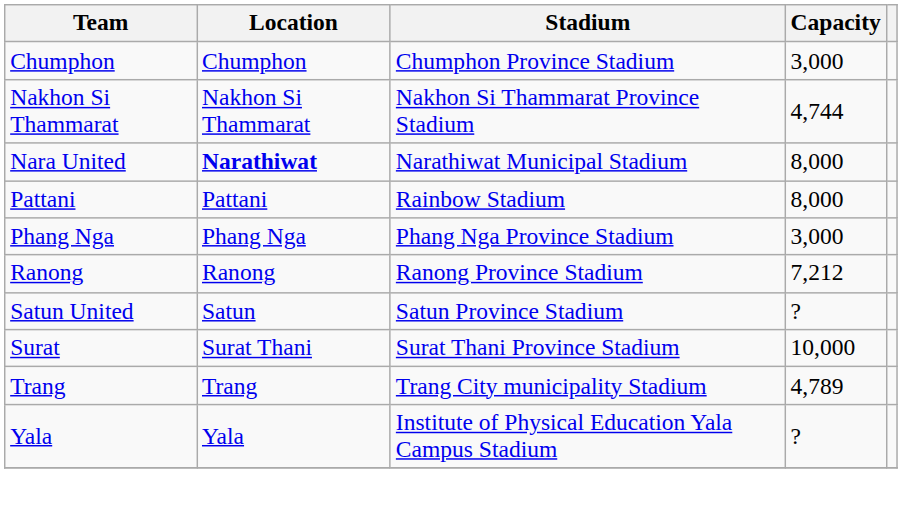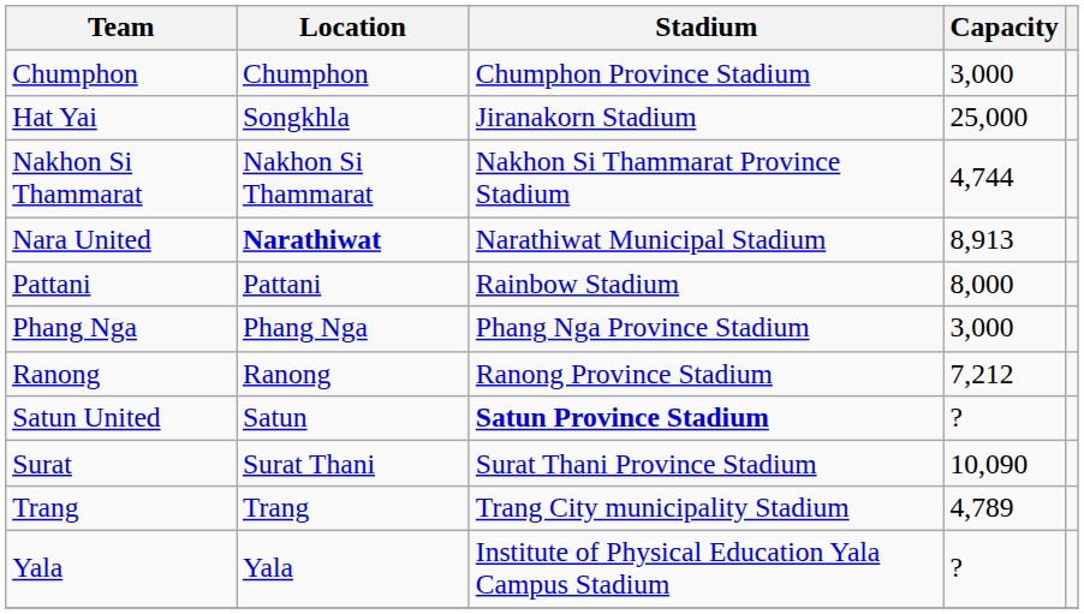 <table class="wikitable sortable">
 <tr>
 <th>Team</th>
 <th>Location</th>
 <th>Stadium</th>
 <th>Capacity</th>
 <th class="unsortable"></th>
 </tr>
 <tr>
 <td><a href='#'>Chumphon</a></td>
 <td><a href='#'>Chumphon</a></td>
 <td><a href='#'>Chumphon Province Stadium</a></td>
 <td>3,000</td>
 <td></td>
 </tr>
 <tr>
+<td><a href='#'>Hat Yai</a></td>
+<td><a href='#'>Songkhla</a></td>
+<td><a href='#'>Jiranakorn Stadium</a></td>
+<td>25,000</td>
+<td></td>
+</tr>
+<tr>
 <td><a href='#'>Nakhon Si Thammarat</a></td>
 <td><a href='#'>Nakhon Si Thammarat</a></td>
 <td><a href='#'>Nakhon Si Thammarat Province Stadium</a></td>
 <td>4,744</td>
 <td></td>
 </tr>
 <tr>
 <td><a href='#'>Nara United</a></td>
 <td><strong><a href='#'>Narathiwat</a></strong></td>
 <td><a href='#'>Narathiwat Municipal Stadium</a></td>
-<td>8,000</td>
+<td>8,913</td>
 <td></td>
 </tr>
 <tr>
 <td><a href='#'>Pattani</a></td>
 <td><a href='#'>Pattani</a></td>
 <td><a href='#'>Rainbow Stadium</a></td>
 <td>8,000</td>
 <td></td>
 </tr>
 <tr>
 <td><a href='#'>Phang Nga</a></td>
 <td><a href='#'>Phang Nga</a></td>
 <td><a href='#'>Phang Nga Province Stadium</a></td>
 <td>3,000</td>
 <td></td>
 </tr>
 <tr>
 <td><a href='#'>Ranong</a></td>
 <td><a href='#'>Ranong</a></td>
 <td><a href='#'>Ranong Province Stadium</a></td>
 <td>7,212</td>
 <td></td>
 </tr>
 <tr>
 <td><a href='#'>Satun United</a></td>
 <td><a href='#'>Satun</a></td>
-<td><a href='#'>Satun Province Stadium</a></td>
+<td><strong><a href='#'>Satun Province Stadium</a></strong></td>
 <td>?</td>
 <td></td>
 </tr>
 <tr>
 <td><a href='#'>Surat</a></td>
 <td><a href='#'>Surat Thani</a></td>
 <td><a href='#'>Surat Thani Province Stadium</a></td>
-<td>10,000</td>
+<td>10,090</td>
 <td></td>
 </tr>
 <tr>
 <td><a href='#'>Trang</a></td>
 <td><a href='#'>Trang</a></td>
 <td><a href='#'>Trang City municipality Stadium</a></td>
 <td>4,789</td>
 <td></td>
 </tr>
 <tr>
 <td><a href='#'>Yala</a></td>
 <td><a href='#'>Yala</a></td>
 <td><a href='#'>Institute of Physical Education Yala Campus Stadium</a></td>
 <td>?</td>
 <td></td>
 </tr>
 <tr>
 </tr>
 </table>
